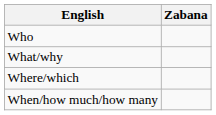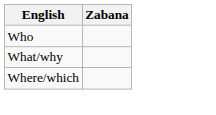 <table class="wikitable sortable">
 <tr>
 <th>English</th>
 <th>Zabana</th>
 </tr>
 <tr>
 <td>Who</td>
 <td></td>
 </tr>
 <tr>
 <td>What/why</td>
 <td></td>
 </tr>
 <tr>
 <td>Where/which</td>
 <td></td>
 </tr>
-<tr>
-<td>When/how much/how many</td>
-<td></td>
-</tr>
 </table>
